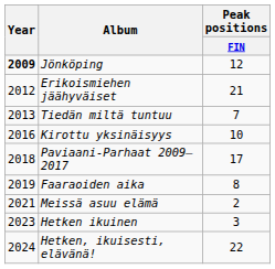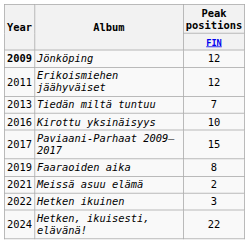 <table class="wikitable">
 <tr>
 <th align="center" rowspan="2" width="10">Year</th>
 <th align="center" rowspan="2" width="180">Album</th>
 <th align="center" colspan="1" width="30">Peak positions</th>
 </tr>
 <tr>
 <th width="20"><small><a href='#'>FIN</a><br></small></th>
 </tr>
 <tr>
 <td align="center"><strong>2009</strong></td>
 <td><em>Jönköping</em></td>
 <td align="center">12</td>
 </tr>
 <tr>
-<td align="center">2012</td>
+<td align="center">2011</td>
 <td><em>Erikoismiehen jäähyväiset</em></td>
-<td align="center">21</td>
+<td align="center">12</td>
 </tr>
 <tr>
 <td align="center">2013</td>
 <td><em>Tiedän miltä tuntuu</em></td>
 <td align="center">7</td>
 </tr>
 <tr>
 <td align="center">2016</td>
 <td><em>Kirottu yksinäisyys</em></td>
 <td align="center">10</td>
 </tr>
 <tr>
-<td align="center">2018</td>
+<td align="center">2017</td>
 <td><em>Paviaani-Parhaat 2009–2017</em></td>
-<td align="center">17<br></td>
+<td align="center">15<br></td>
 </tr>
 <tr>
 <td align="center">2019</td>
 <td><em>Faaraoiden aika</em></td>
 <td align="center">8<br></td>
 </tr>
 <tr>
 <td align="center">2021</td>
 <td><em>Meissä asuu elämä</em></td>
 <td align="center">2<br></td>
 </tr>
 <tr>
-<td align="center">2023</td>
+<td align="center">2022</td>
 <td><em>Hetken ikuinen</em></td>
 <td align="center">3<br></td>
 </tr>
 <tr>
 <td align="center">2024</td>
 <td><em>Hetken, ikuisesti, elävänä!</em></td>
 <td align="center">22<br></td>
 </tr>
 </table>
